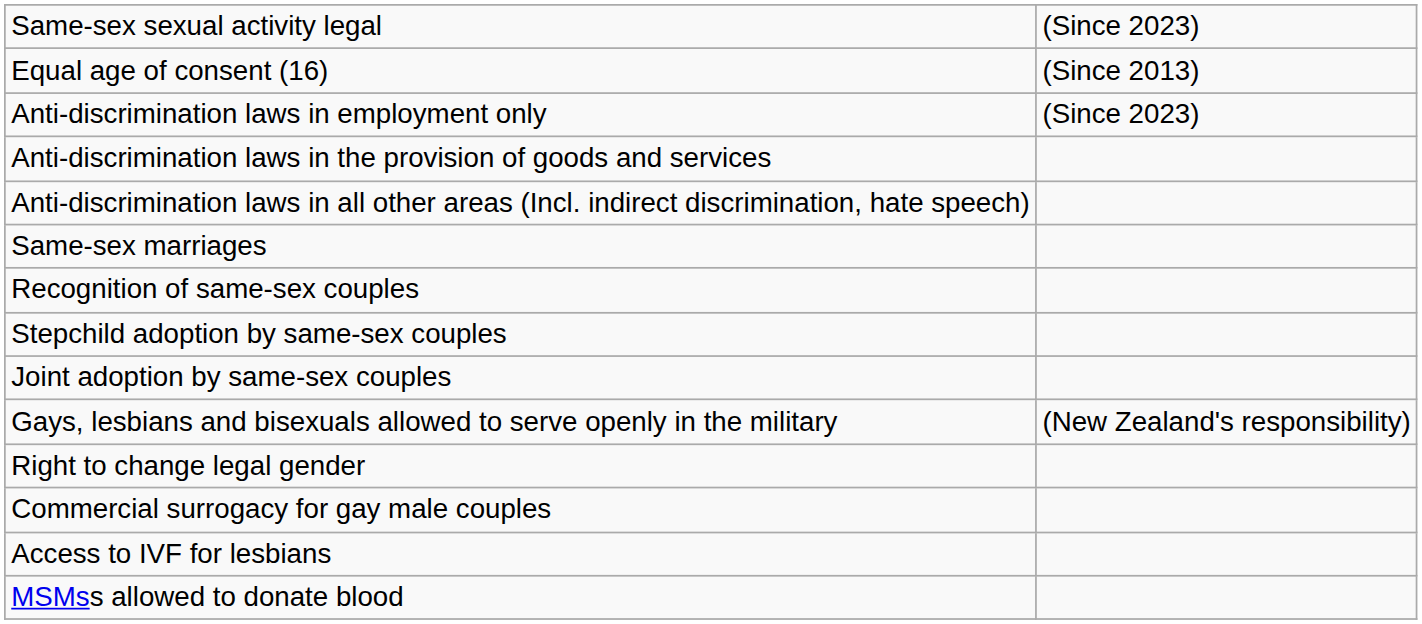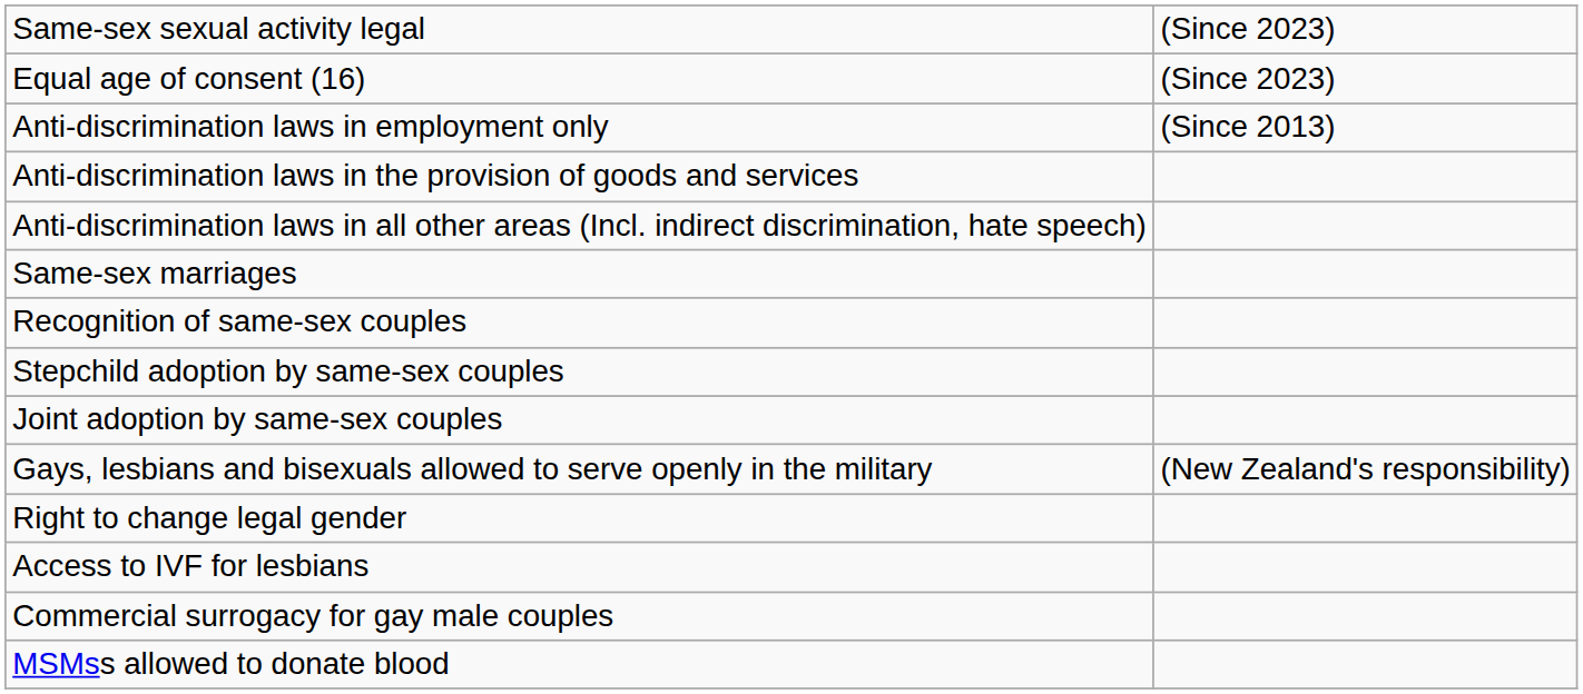 <table class="wikitable">
 <tr>
 <td>Same-sex sexual activity legal</td>
 <td> (Since 2023)</td>
 </tr>
 <tr>
 <td>Equal age of consent (16)</td>
-<td> (Since 2013)</td>
+<td> (Since 2023)</td>
 </tr>
 <tr>
 <td>Anti-discrimination laws in employment only</td>
-<td> (Since 2023)</td>
+<td> (Since 2013)</td>
 </tr>
 <tr>
 <td>Anti-discrimination laws in the provision of goods and services</td>
 <td></td>
 </tr>
 <tr>
 <td>Anti-discrimination laws in all other areas (Incl. indirect discrimination, hate speech)</td>
 <td></td>
 </tr>
 <tr>
 <td>Same-sex marriages</td>
 <td></td>
 </tr>
 <tr>
 <td>Recognition of same-sex couples</td>
 <td></td>
 </tr>
 <tr>
 <td>Stepchild adoption by same-sex couples</td>
 <td></td>
 </tr>
 <tr>
 <td>Joint adoption by same-sex couples</td>
 <td></td>
 </tr>
 <tr>
 <td>Gays, lesbians and bisexuals allowed to serve openly in the military</td>
 <td> (New Zealand's responsibility)</td>
 </tr>
 <tr>
 <td>Right to change legal gender</td>
 <td></td>
 </tr>
 <tr>
-<td>Commercial surrogacy for gay male couples</td>
+<td>Access to IVF for lesbians</td>
 <td></td>
 </tr>
 <tr>
-<td>Access to IVF for lesbians</td>
+<td>Commercial surrogacy for gay male couples</td>
 <td></td>
 </tr>
 <tr>
 <td><a href='#'>MSMs</a>s allowed to donate blood</td>
 <td></td>
 </tr>
 </table>
